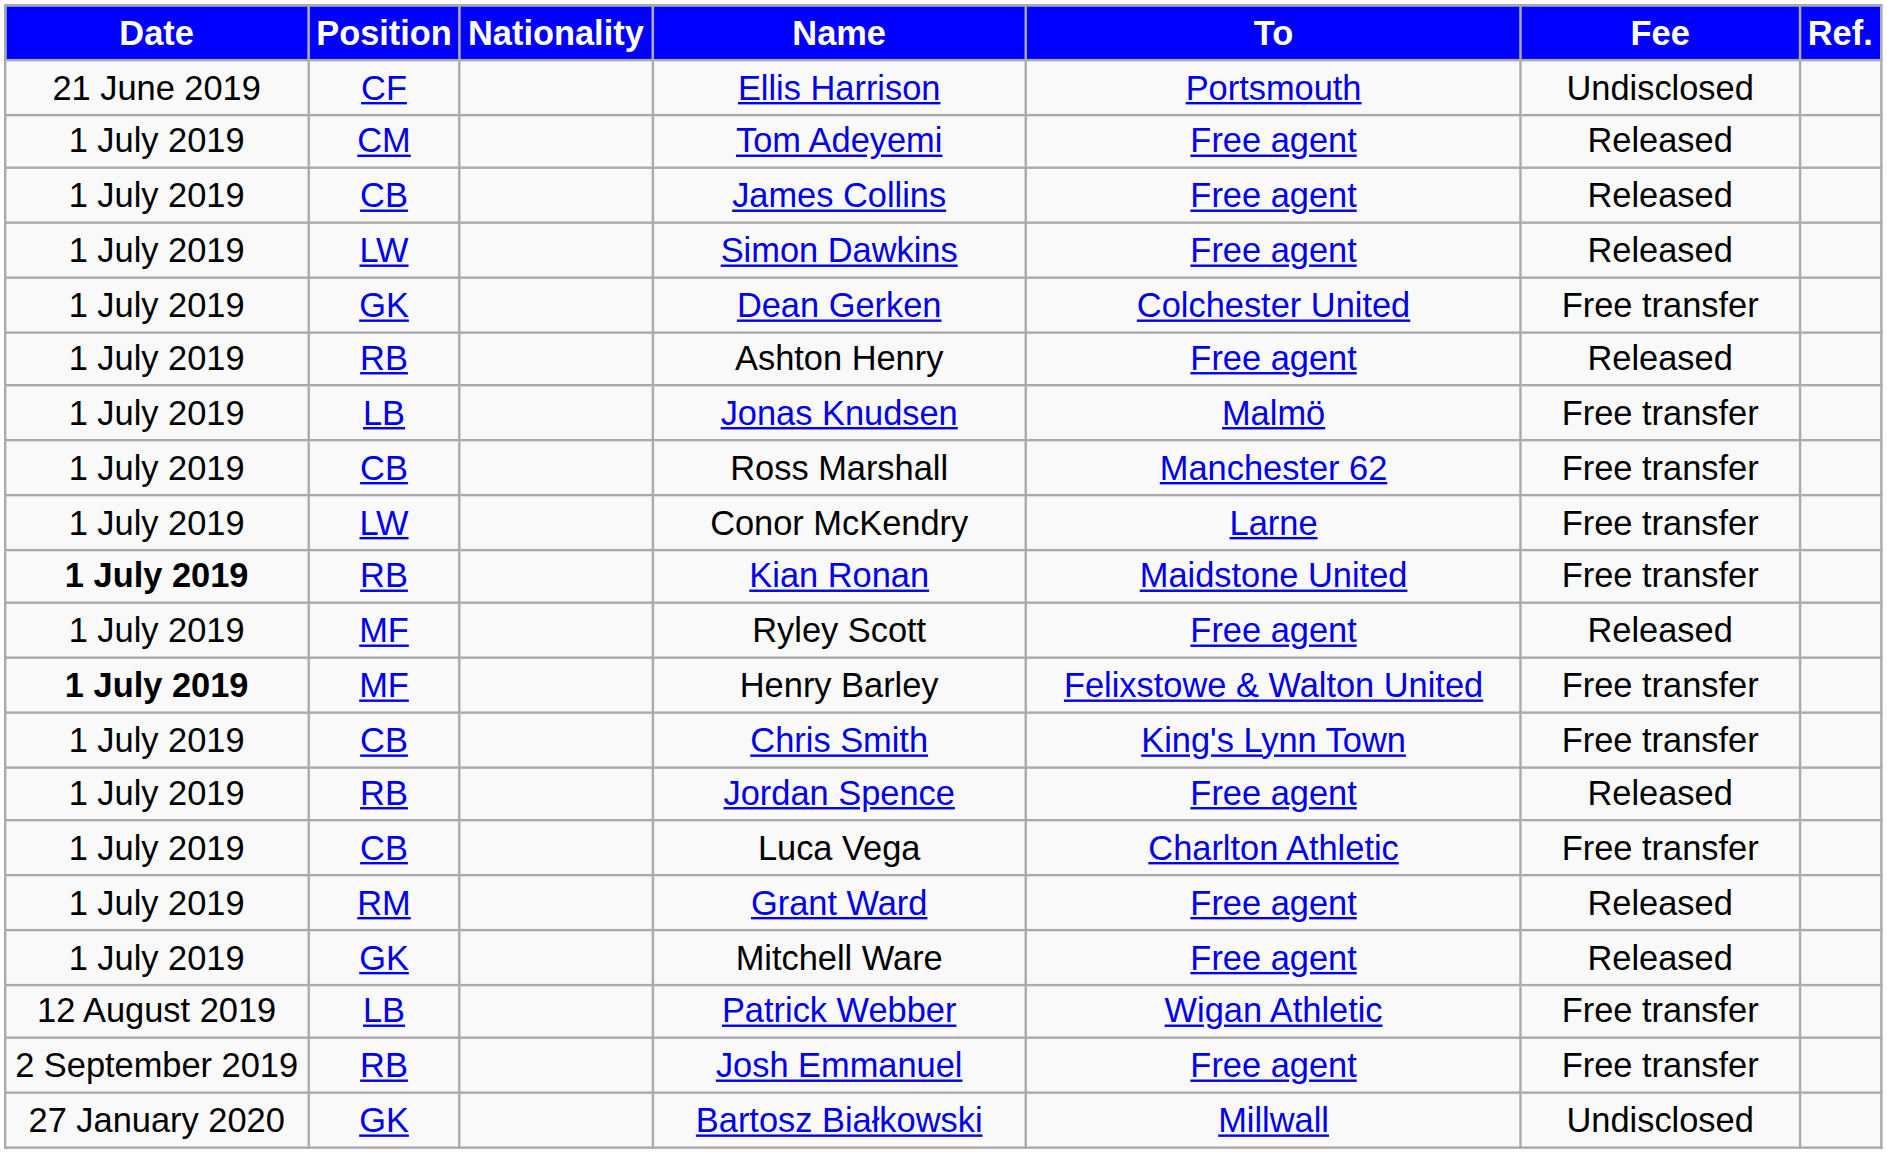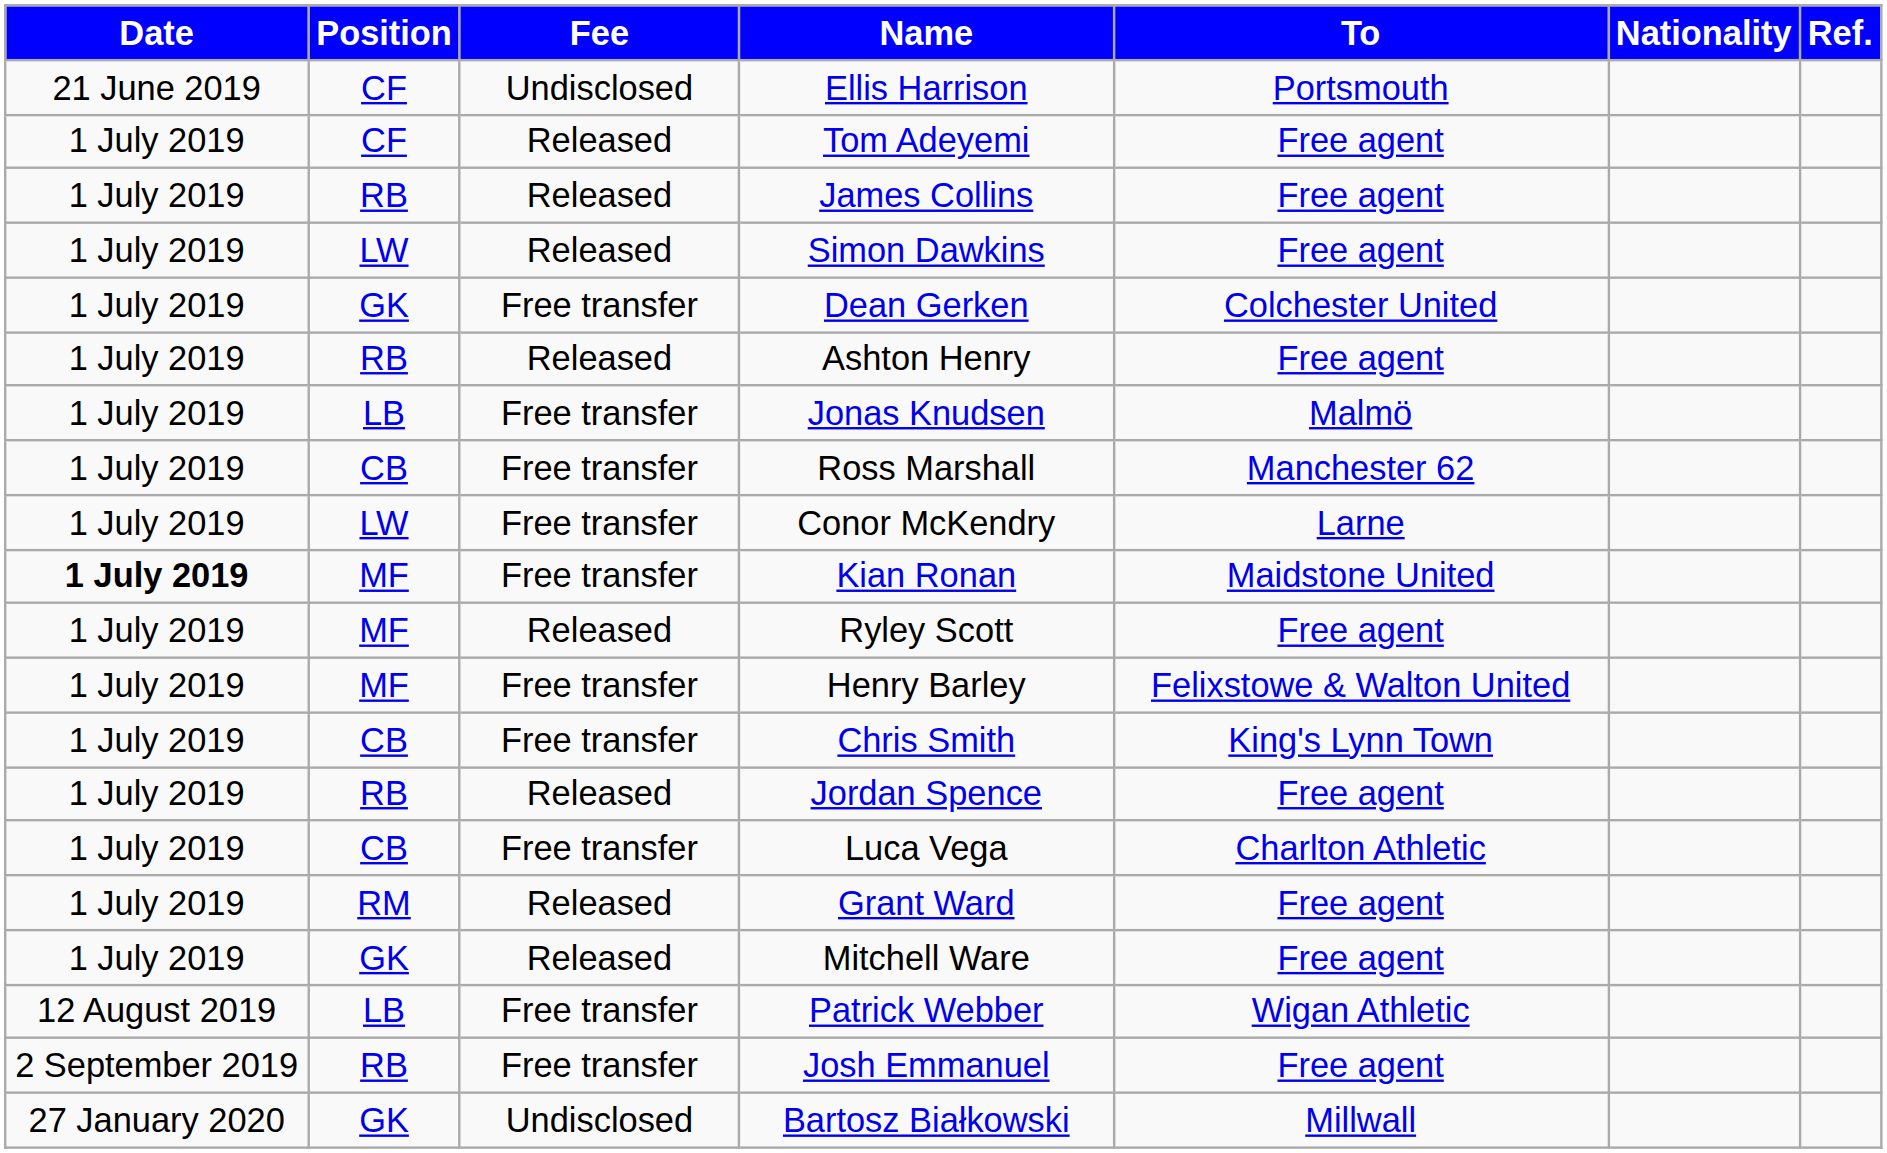 <table class="wikitable"  style="text-align:center; font-size:90%; ">
 <tr>
 <th style="background:blue; color:white; width:120px;">Date</th>
 <th style="background:blue; color:white; width:50px;">Position</th>
-<th style="background:blue; color:white; width:50px;">Nationality</th>
+<th style="background:blue; color:white; width:110px;">Fee</th>
 <th style="background:blue; color:white; width:150px;">Name</th>
 <th style="background:blue; color:white; width:200px;">To</th>
-<th style="background:blue; color:white; width:110px;">Fee</th>
+<th style="background:blue; color:white; width:50px;">Nationality</th>
 <th style="background:blue; color:white; width:25px;">Ref.</th>
 </tr>
 <tr>
 <td>21 June 2019</td>
 <td><a href='#'>CF</a></td>
-<td></td>
+<td>Undisclosed</td>
 <td><a href='#'>Ellis Harrison</a></td>
 <td> <a href='#'>Portsmouth</a></td>
-<td>Undisclosed</td>
+<td></td>
 <td></td>
 </tr>
 <tr>
 <td>1 July 2019</td>
-<td><a href='#'>CM</a></td>
-<td></td>
+<td><a href='#'>CF</a></td>
+<td>Released</td>
 <td><a href='#'>Tom Adeyemi</a></td>
 <td> <a href='#'>Free agent</a></td>
+<td></td>
+<td></td>
+</tr>
+<tr>
+<td>1 July 2019</td>
+<td><a href='#'>RB</a></td>
 <td>Released</td>
+<td><a href='#'>James Collins</a></td>
+<td> <a href='#'>Free agent</a></td>
+<td></td>
+<td></td>
+</tr>
+<tr>
+<td>1 July 2019</td>
+<td><a href='#'>LW</a></td>
+<td>Released</td>
+<td><a href='#'>Simon Dawkins</a></td>
+<td> <a href='#'>Free agent</a></td>
+<td></td>
+<td></td>
+</tr>
+<tr>
+<td>1 July 2019</td>
+<td><a href='#'>GK</a></td>
+<td>Free transfer</td>
+<td><a href='#'>Dean Gerken</a></td>
+<td> <a href='#'>Colchester United</a></td>
+<td></td>
+<td></td>
+</tr>
+<tr>
+<td>1 July 2019</td>
+<td><a href='#'>RB</a></td>
+<td>Released</td>
+<td>Ashton Henry</td>
+<td> <a href='#'>Free agent</a></td>
+<td></td>
+<td></td>
+</tr>
+<tr>
+<td>1 July 2019</td>
+<td><a href='#'>LB</a></td>
+<td>Free transfer</td>
+<td><a href='#'>Jonas Knudsen</a></td>
+<td> <a href='#'>Malmö</a></td>
+<td></td>
 <td></td>
 </tr>
 <tr>
 <td>1 July 2019</td>
 <td><a href='#'>CB</a></td>
+<td>Free transfer</td>
+<td>Ross Marshall</td>
+<td> <a href='#'>Manchester 62</a></td>
 <td></td>
-<td><a href='#'>James Collins</a></td>
-<td> <a href='#'>Free agent</a></td>
-<td>Released</td>
 <td></td>
 </tr>
 <tr>
 <td>1 July 2019</td>
 <td><a href='#'>LW</a></td>
+<td>Free transfer</td>
+<td>Conor McKendry</td>
+<td> <a href='#'>Larne</a></td>
 <td></td>
-<td><a href='#'>Simon Dawkins</a></td>
+<td></td>
+</tr>
+<tr>
+<td><strong>1 July 2019</strong></td>
+<td><a href='#'>MF</a></td>
+<td>Free transfer</td>
+<td><a href='#'>Kian Ronan</a></td>
+<td> <a href='#'>Maidstone United</a></td>
+<td></td>
+<td></td>
+</tr>
+<tr>
+<td>1 July 2019</td>
+<td><a href='#'>MF</a></td>
+<td>Released</td>
+<td>Ryley Scott</td>
 <td> <a href='#'>Free agent</a></td>
+<td></td>
+<td></td>
+</tr>
+<tr>
+<td>1 July 2019</td>
+<td><a href='#'>MF</a></td>
+<td>Free transfer</td>
+<td>Henry Barley</td>
+<td> <a href='#'>Felixstowe & Walton United</a></td>
+<td></td>
+<td></td>
+</tr>
+<tr>
+<td>1 July 2019</td>
+<td><a href='#'>CB</a></td>
+<td>Free transfer</td>
+<td><a href='#'>Chris Smith</a></td>
+<td> <a href='#'>King's Lynn Town</a></td>
+<td></td>
+<td></td>
+</tr>
+<tr>
+<td>1 July 2019</td>
+<td><a href='#'>RB</a></td>
 <td>Released</td>
+<td><a href='#'>Jordan Spence</a></td>
+<td> <a href='#'>Free agent</a></td>
+<td></td>
+<td></td>
+</tr>
+<tr>
+<td>1 July 2019</td>
+<td><a href='#'>CB</a></td>
+<td>Free transfer</td>
+<td>Luca Vega</td>
+<td> <a href='#'>Charlton Athletic</a></td>
+<td></td>
+<td></td>
+</tr>
+<tr>
+<td>1 July 2019</td>
+<td><a href='#'>RM</a></td>
+<td>Released </td>
+<td><a href='#'>Grant Ward</a></td>
+<td> <a href='#'>Free agent</a></td>
+<td></td>
 <td></td>
 </tr>
 <tr>
 <td>1 July 2019</td>
 <td><a href='#'>GK</a></td>
-<td></td>
-<td><a href='#'>Dean Gerken</a></td>
-<td> <a href='#'>Colchester United</a></td>
-<td>Free transfer</td>
-<td></td>
-</tr>
-<tr>
-<td>1 July 2019</td>
-<td><a href='#'>RB</a></td>
-<td></td>
-<td>Ashton Henry</td>
-<td> <a href='#'>Free agent</a></td>
 <td>Released</td>
-<td></td>
-</tr>
-<tr>
-<td>1 July 2019</td>
-<td><a href='#'>LB</a></td>
-<td></td>
-<td><a href='#'>Jonas Knudsen</a></td>
-<td> <a href='#'>Malmö</a></td>
-<td>Free transfer</td>
-<td></td>
-</tr>
-<tr>
-<td>1 July 2019</td>
-<td><a href='#'>CB</a></td>
-<td></td>
-<td>Ross Marshall</td>
-<td> <a href='#'>Manchester 62</a></td>
-<td>Free transfer</td>
-<td></td>
-</tr>
-<tr>
-<td>1 July 2019</td>
-<td><a href='#'>LW</a></td>
-<td></td>
-<td>Conor McKendry</td>
-<td> <a href='#'>Larne</a></td>
-<td>Free transfer</td>
-<td></td>
-</tr>
-<tr>
-<td><strong>1 July 2019</strong></td>
-<td><a href='#'>RB</a></td>
-<td></td>
-<td><a href='#'>Kian Ronan</a></td>
-<td> <a href='#'>Maidstone United</a></td>
-<td>Free transfer</td>
-<td></td>
-</tr>
-<tr>
-<td>1 July 2019</td>
-<td><a href='#'>MF</a></td>
-<td></td>
-<td>Ryley Scott</td>
-<td> <a href='#'>Free agent</a></td>
-<td>Released</td>
-<td></td>
-</tr>
-<tr>
-<td><strong>1 July 2019</strong></td>
-<td><a href='#'>MF</a></td>
-<td></td>
-<td>Henry Barley</td>
-<td> <a href='#'>Felixstowe & Walton United</a></td>
-<td>Free transfer</td>
-<td></td>
-</tr>
-<tr>
-<td>1 July 2019</td>
-<td><a href='#'>CB</a></td>
-<td></td>
-<td><a href='#'>Chris Smith</a></td>
-<td> <a href='#'>King's Lynn Town</a></td>
-<td>Free transfer</td>
-<td></td>
-</tr>
-<tr>
-<td>1 July 2019</td>
-<td><a href='#'>RB</a></td>
-<td></td>
-<td><a href='#'>Jordan Spence</a></td>
-<td> <a href='#'>Free agent</a></td>
-<td>Released</td>
-<td></td>
-</tr>
-<tr>
-<td>1 July 2019</td>
-<td><a href='#'>CB</a></td>
-<td></td>
-<td>Luca Vega</td>
-<td> <a href='#'>Charlton Athletic</a></td>
-<td>Free transfer</td>
-<td></td>
-</tr>
-<tr>
-<td>1 July 2019</td>
-<td><a href='#'>RM</a></td>
-<td></td>
-<td><a href='#'>Grant Ward</a></td>
-<td> <a href='#'>Free agent</a></td>
-<td>Released </td>
-<td></td>
-</tr>
-<tr>
-<td>1 July 2019</td>
-<td><a href='#'>GK</a></td>
-<td></td>
 <td>Mitchell Ware</td>
 <td> <a href='#'>Free agent</a></td>
-<td>Released</td>
+<td></td>
 <td></td>
 </tr>
 <tr>
 <td>12 August 2019</td>
 <td><a href='#'>LB</a></td>
-<td></td>
+<td>Free transfer</td>
 <td><a href='#'>Patrick Webber</a></td>
 <td> <a href='#'>Wigan Athletic</a></td>
-<td>Free transfer</td>
+<td></td>
 <td></td>
 </tr>
 <tr>
 <td>2 September 2019</td>
 <td><a href='#'>RB</a></td>
-<td></td>
+<td>Free transfer</td>
 <td><a href='#'>Josh Emmanuel</a></td>
 <td> <a href='#'>Free agent</a></td>
-<td>Free transfer</td>
+<td></td>
 <td></td>
 </tr>
 <tr>
 <td>27 January 2020</td>
 <td><a href='#'>GK</a></td>
-<td></td>
+<td>Undisclosed</td>
 <td><a href='#'>Bartosz Białkowski</a></td>
 <td> <a href='#'>Millwall</a></td>
-<td>Undisclosed</td>
+<td></td>
 <td></td>
 </tr>
 </table>
